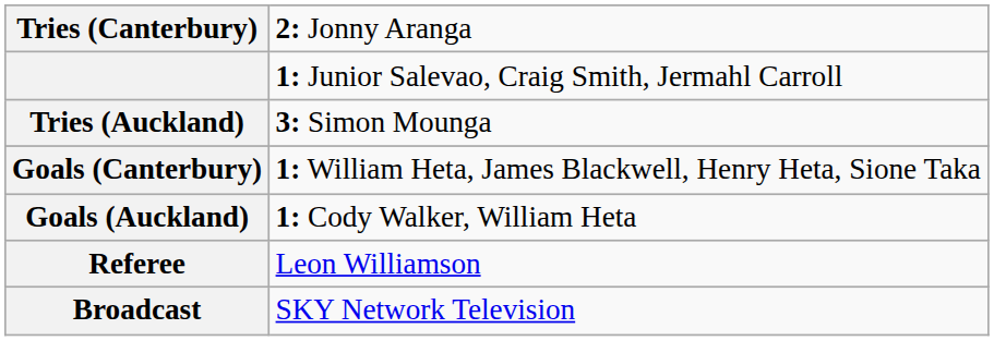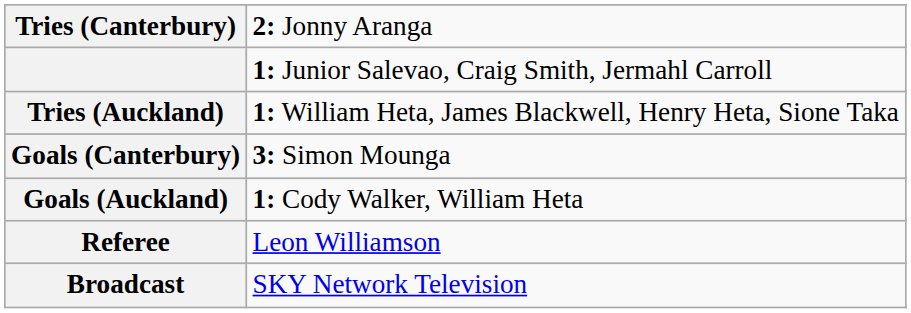 <table class="wikitable">
 <tr>
 <th>Tries (Canterbury)</th>
 <td><strong>2:</strong> Jonny Aranga</td>
 </tr>
 <tr>
 <th></th>
 <td><strong>1:</strong> Junior Salevao, Craig Smith, Jermahl Carroll</td>
 </tr>
 <tr>
 <th>Tries (Auckland)</th>
-<td><strong>3:</strong> Simon Mounga</td>
+<td><strong>1:</strong> William Heta, James Blackwell, Henry Heta, Sione Taka</td>
 </tr>
 <tr>
 <th>Goals (Canterbury)</th>
-<td><strong>1:</strong> William Heta, James Blackwell, Henry Heta, Sione Taka</td>
+<td><strong>3:</strong> Simon Mounga</td>
 </tr>
 <tr>
 <th>Goals (Auckland)</th>
 <td><strong>1:</strong> Cody Walker, William Heta</td>
 </tr>
 <tr>
 <th>Referee</th>
 <td><a href='#'>Leon Williamson</a></td>
 </tr>
 <tr>
 <th>Broadcast</th>
 <td><a href='#'>SKY Network Television</a></td>
 </tr>
 </table>
